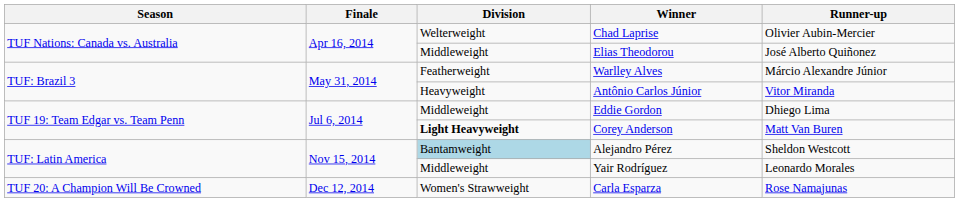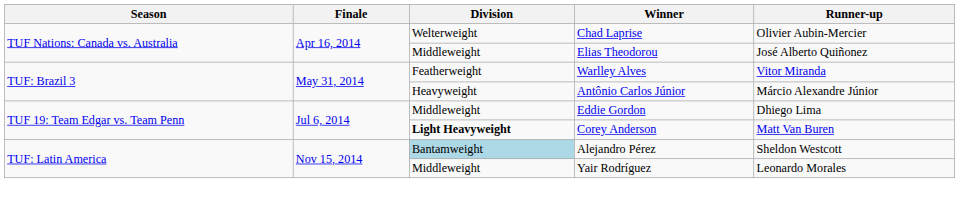 <table class="wikitable" style="width:99%;">
 <tr>
 <th>Season</th>
 <th>Finale</th>
 <th>Division</th>
 <th>Winner</th>
 <th>Runner-up</th>
 </tr>
 <tr>
 <td rowspan="2" style="text-align:left"><a href='#'>TUF Nations: Canada vs. Australia</a></td>
 <td rowspan="2"><a href='#'>Apr 16, 2014</a></td>
 <td>Welterweight</td>
 <td><a href='#'>Chad Laprise</a></td>
 <td>Olivier Aubin-Mercier</td>
 </tr>
 <tr>
 <td>Middleweight</td>
 <td><a href='#'>Elias Theodorou</a></td>
 <td>José Alberto Quiñonez</td>
 </tr>
 <tr>
 <td rowspan="2" style="text-align:left"><a href='#'>TUF: Brazil 3</a></td>
 <td rowspan="2"><a href='#'>May 31, 2014</a></td>
 <td>Featherweight</td>
 <td><a href='#'>Warlley Alves</a></td>
-<td>Márcio Alexandre Júnior</td>
+<td><a href='#'>Vitor Miranda</a></td>
 </tr>
 <tr>
 <td>Heavyweight</td>
 <td><a href='#'>Antônio Carlos Júnior</a></td>
-<td><a href='#'>Vitor Miranda</a></td>
+<td>Márcio Alexandre Júnior</td>
 </tr>
 <tr>
 <td rowspan="2" style="text-align:left"><a href='#'>TUF 19: Team Edgar vs. Team Penn</a></td>
 <td rowspan="2"><a href='#'>Jul 6, 2014</a></td>
 <td>Middleweight</td>
 <td><a href='#'>Eddie Gordon</a></td>
 <td>Dhiego Lima</td>
 </tr>
 <tr>
 <td><strong>Light Heavyweight</strong></td>
 <td><a href='#'>Corey Anderson</a></td>
 <td><a href='#'>Matt Van Buren</a></td>
 </tr>
 <tr>
 <td rowspan="2" style="text-align:left"><a href='#'>TUF: Latin America</a></td>
 <td rowspan="2"><a href='#'>Nov 15, 2014</a></td>
 <td style="background: lightblue;">Bantamweight</td>
 <td>Alejandro Pérez</td>
 <td>Sheldon Westcott</td>
 </tr>
 <tr>
 <td>Middleweight</td>
 <td>Yair Rodríguez</td>
 <td>Leonardo Morales</td>
 </tr>
-<tr>
-<td style="text-align:left"><a href='#'>TUF 20: A Champion Will Be Crowned</a></td>
-<td><a href='#'>Dec 12, 2014</a></td>
-<td>Women's Strawweight</td>
-<td><a href='#'>Carla Esparza</a></td>
-<td><a href='#'>Rose Namajunas</a></td>
-</tr>
 </table>
